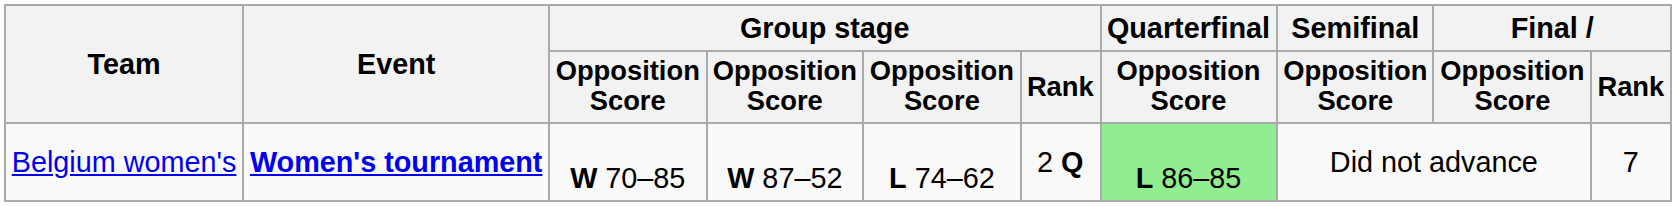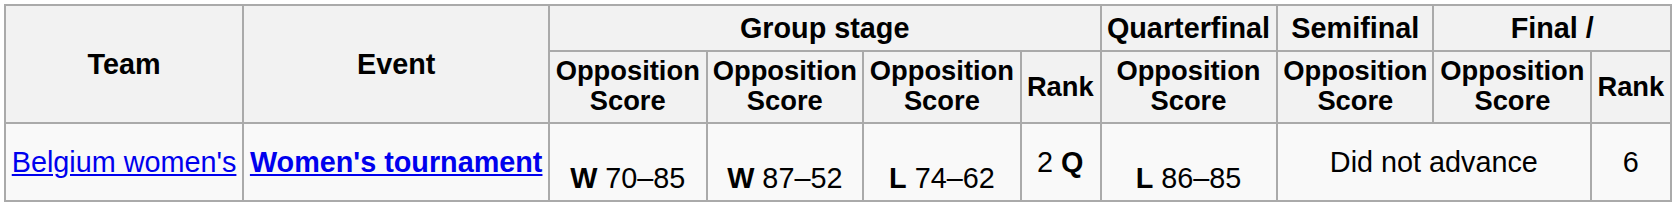 <table class="wikitable" style="font-size:90%">
 <tr>
 <th rowspan=2>Team</th>
 <th rowspan=2>Event</th>
 <th colspan="4">Group stage</th>
 <th>Quarterfinal</th>
 <th>Semifinal</th>
 <th colspan=2>Final / </th>
 </tr>
 <tr style="font-size:95%">
 <th>Opposition<br>Score</th>
 <th>Opposition<br>Score</th>
 <th>Opposition<br>Score</th>
 <th>Rank</th>
 <th>Opposition<br>Score</th>
 <th>Opposition<br>Score</th>
 <th>Opposition<br>Score</th>
 <th>Rank</th>
 </tr>
 <tr align=center>
 <td align=left><a href='#'>Belgium women's</a></td>
 <td align=left><strong><a href='#'>Women's tournament</a></strong></td>
 <td><br><strong>W</strong> 70–85</td>
 <td><br><strong>W</strong> 87–52</td>
 <td><br><strong>L</strong> 74–62</td>
 <td>2 <strong>Q</strong></td>
-<td style="background: lightgreen;"><br><strong>L</strong> 86–85</td>
+<td><br><strong>L</strong> 86–85</td>
 <td colspan=2>Did not advance</td>
-<td>7</td>
+<td>6</td>
 </tr>
 </table>
